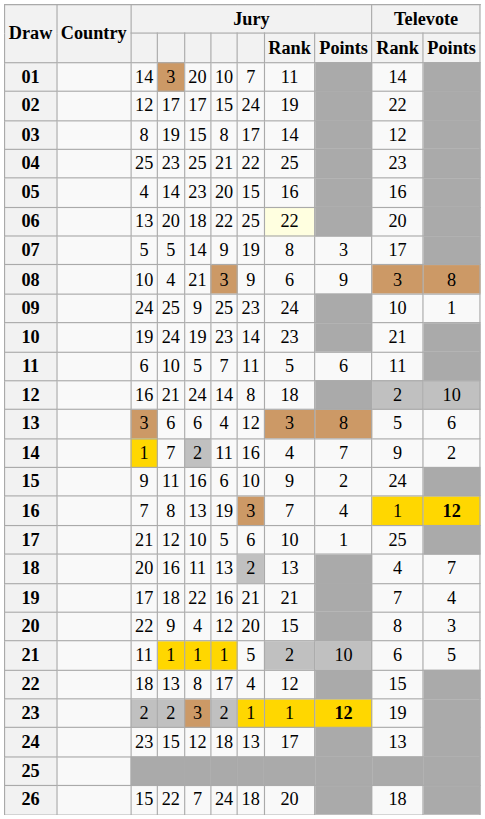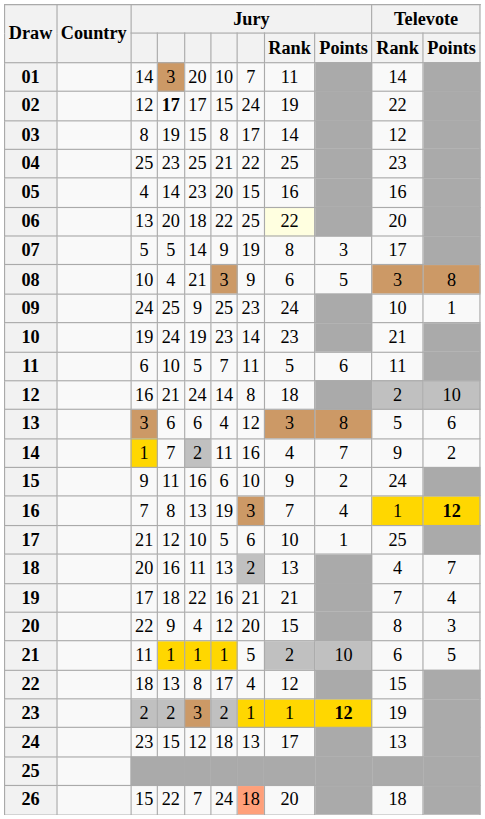 <table class="sortable wikitable collapsible plainrowheaders" style="text-align:center;">
 <tr>
 </tr>
 <tr>
 <th scope="col" rowspan="2">Draw</th>
 <th scope="col" rowspan="2">Country</th>
 <th scope="col" colspan="7">Jury</th>
 <th scope="col" colspan="2">Televote</th>
 </tr>
 <tr>
 <th scope="col"><small></small></th>
 <th scope="col"><small></small></th>
 <th scope="col"><small></small></th>
 <th scope="col"><small></small></th>
 <th scope="col"><small></small></th>
 <th scope="col">Rank</th>
 <th scope="col">Points</th>
 <th scope="col">Rank</th>
 <th scope="col">Points</th>
 </tr>
 <tr>
 <th scope="row" style="text-align:center;">01</th>
 <td style="text-align:left;"></td>
 <td>14</td>
 <td style="background:#CC9966;">3</td>
 <td>20</td>
 <td>10</td>
 <td>7</td>
 <td>11</td>
 <td style="background:#AAAAAA;"></td>
 <td>14</td>
 <td style="background:#AAAAAA;"></td>
 </tr>
 <tr>
 <th scope="row" style="text-align:center;">02</th>
 <td style="text-align:left;"></td>
 <td>12</td>
-<td>17</td>
+<td><strong>17</strong></td>
 <td>17</td>
 <td>15</td>
 <td>24</td>
 <td>19</td>
 <td style="background:#AAAAAA;"></td>
 <td>22</td>
 <td style="background:#AAAAAA;"></td>
 </tr>
 <tr>
 <th scope="row" style="text-align:center;">03</th>
 <td style="text-align:left;"></td>
 <td>8</td>
 <td>19</td>
 <td>15</td>
 <td>8</td>
 <td>17</td>
 <td>14</td>
 <td style="background:#AAAAAA;"></td>
 <td>12</td>
 <td style="background:#AAAAAA;"></td>
 </tr>
 <tr>
 <th scope="row" style="text-align:center;">04</th>
 <td style="text-align:left;"></td>
 <td>25</td>
 <td>23</td>
 <td>25</td>
 <td>21</td>
 <td>22</td>
 <td>25</td>
 <td style="background:#AAAAAA;"></td>
 <td>23</td>
 <td style="background:#AAAAAA;"></td>
 </tr>
 <tr>
 <th scope="row" style="text-align:center;">05</th>
 <td style="text-align:left;"></td>
 <td>4</td>
 <td>14</td>
 <td>23</td>
 <td>20</td>
 <td>15</td>
 <td>16</td>
 <td style="background:#AAAAAA;"></td>
 <td>16</td>
 <td style="background:#AAAAAA;"></td>
 </tr>
 <tr>
 <th scope="row" style="text-align:center;">06</th>
 <td style="text-align:left;"></td>
 <td>13</td>
 <td>20</td>
 <td>18</td>
 <td>22</td>
 <td>25</td>
 <td style="background: lightyellow;">22</td>
 <td style="background:#AAAAAA;"></td>
 <td>20</td>
 <td style="background:#AAAAAA;"></td>
 </tr>
 <tr>
 <th scope="row" style="text-align:center;">07</th>
 <td style="text-align:left;"></td>
 <td>5</td>
 <td>5</td>
 <td>14</td>
 <td>9</td>
 <td>19</td>
 <td>8</td>
 <td>3</td>
 <td>17</td>
 <td style="background:#AAAAAA;"></td>
 </tr>
 <tr>
 <th scope="row" style="text-align:center;">08</th>
 <td style="text-align:left;"></td>
 <td>10</td>
 <td>4</td>
 <td>21</td>
 <td style="background:#CC9966;">3</td>
 <td>9</td>
 <td>6</td>
-<td>9</td>
+<td>5</td>
 <td style="background:#CC9966;">3</td>
 <td style="background:#CC9966;">8</td>
 </tr>
 <tr>
 <th scope="row" style="text-align:center;">09</th>
 <td style="text-align:left;"></td>
 <td>24</td>
 <td>25</td>
 <td>9</td>
 <td>25</td>
 <td>23</td>
 <td>24</td>
 <td style="background:#AAAAAA;"></td>
 <td>10</td>
 <td>1</td>
 </tr>
 <tr>
 <th scope="row" style="text-align:center;">10</th>
 <td style="text-align:left;"></td>
 <td>19</td>
 <td>24</td>
 <td>19</td>
 <td>23</td>
 <td>14</td>
 <td>23</td>
 <td style="background:#AAAAAA;"></td>
 <td>21</td>
 <td style="background:#AAAAAA;"></td>
 </tr>
 <tr>
 <th scope="row" style="text-align:center;">11</th>
 <td style="text-align:left;"></td>
 <td>6</td>
 <td>10</td>
 <td>5</td>
 <td>7</td>
 <td>11</td>
 <td>5</td>
 <td>6</td>
 <td>11</td>
 <td style="background:#AAAAAA;"></td>
 </tr>
 <tr>
 <th scope="row" style="text-align:center;">12</th>
 <td style="text-align:left;"></td>
 <td>16</td>
 <td>21</td>
 <td>24</td>
 <td>14</td>
 <td>8</td>
 <td>18</td>
 <td style="background:#AAAAAA;"></td>
 <td style="background:silver;">2</td>
 <td style="background:silver;">10</td>
 </tr>
 <tr>
 <th scope="row" style="text-align:center;">13</th>
 <td style="text-align:left;"></td>
 <td style="background:#CC9966;">3</td>
 <td>6</td>
 <td>6</td>
 <td>4</td>
 <td>12</td>
 <td style="background:#CC9966;">3</td>
 <td style="background:#CC9966;">8</td>
 <td>5</td>
 <td>6</td>
 </tr>
 <tr>
 <th scope="row" style="text-align:center;">14</th>
 <td style="text-align:left;"></td>
 <td style="background:gold;">1</td>
 <td>7</td>
 <td style="background:silver;">2</td>
 <td>11</td>
 <td>16</td>
 <td>4</td>
 <td>7</td>
 <td>9</td>
 <td>2</td>
 </tr>
 <tr>
 <th scope="row" style="text-align:center;">15</th>
 <td style="text-align:left;"></td>
 <td>9</td>
 <td>11</td>
 <td>16</td>
 <td>6</td>
 <td>10</td>
 <td>9</td>
 <td>2</td>
 <td>24</td>
 <td style="background:#AAAAAA;"></td>
 </tr>
 <tr>
 <th scope="row" style="text-align:center;">16</th>
 <td style="text-align:left;"></td>
 <td>7</td>
 <td>8</td>
 <td>13</td>
 <td>19</td>
 <td style="background:#CC9966;">3</td>
 <td>7</td>
 <td>4</td>
 <td style="background:gold;">1</td>
 <td style="background:gold;"><strong>12</strong></td>
 </tr>
 <tr>
 <th scope="row" style="text-align:center;">17</th>
 <td style="text-align:left;"></td>
 <td>21</td>
 <td>12</td>
 <td>10</td>
 <td>5</td>
 <td>6</td>
 <td>10</td>
 <td>1</td>
 <td>25</td>
 <td style="background:#AAAAAA;"></td>
 </tr>
 <tr>
 <th scope="row" style="text-align:center;">18</th>
 <td style="text-align:left;"></td>
 <td>20</td>
 <td>16</td>
 <td>11</td>
 <td>13</td>
 <td style="background:silver;">2</td>
 <td>13</td>
 <td style="background:#AAAAAA;"></td>
 <td>4</td>
 <td>7</td>
 </tr>
 <tr>
 <th scope="row" style="text-align:center;">19</th>
 <td style="text-align:left;"></td>
 <td>17</td>
 <td>18</td>
 <td>22</td>
 <td>16</td>
 <td>21</td>
 <td>21</td>
 <td style="background:#AAAAAA;"></td>
 <td>7</td>
 <td>4</td>
 </tr>
 <tr>
 <th scope="row" style="text-align:center;">20</th>
 <td style="text-align:left;"></td>
 <td>22</td>
 <td>9</td>
 <td>4</td>
 <td>12</td>
 <td>20</td>
 <td>15</td>
 <td style="background:#AAAAAA;"></td>
 <td>8</td>
 <td>3</td>
 </tr>
 <tr>
 <th scope="row" style="text-align:center;">21</th>
 <td style="text-align:left;"></td>
 <td>11</td>
 <td style="background:gold;">1</td>
 <td style="background:gold;">1</td>
 <td style="background:gold;">1</td>
 <td>5</td>
 <td style="background:silver;">2</td>
 <td style="background:silver;">10</td>
 <td>6</td>
 <td>5</td>
 </tr>
 <tr>
 <th scope="row" style="text-align:center;">22</th>
 <td style="text-align:left;"></td>
 <td>18</td>
 <td>13</td>
 <td>8</td>
 <td>17</td>
 <td>4</td>
 <td>12</td>
 <td style="background:#AAAAAA;"></td>
 <td>15</td>
 <td style="background:#AAAAAA;"></td>
 </tr>
 <tr>
 <th scope="row" style="text-align:center;">23</th>
 <td style="text-align:left;"></td>
 <td style="background:silver;">2</td>
 <td style="background:silver;">2</td>
 <td style="background:#CC9966;">3</td>
 <td style="background:silver;">2</td>
 <td style="background:gold;">1</td>
 <td style="background:gold;">1</td>
 <td style="background:gold;"><strong>12</strong></td>
 <td>19</td>
 <td style="background:#AAAAAA;"></td>
 </tr>
 <tr>
 <th scope="row" style="text-align:center;">24</th>
 <td style="text-align:left;"></td>
 <td>23</td>
 <td>15</td>
 <td>12</td>
 <td>18</td>
 <td>13</td>
 <td>17</td>
 <td style="background:#AAAAAA;"></td>
 <td>13</td>
 <td style="background:#AAAAAA;"></td>
 </tr>
 <tr class="sortbottom">
 <th scope="row" style="text-align:center;">25</th>
 <td style="text-align:left;"></td>
 <td style="background:#AAAAAA;"></td>
 <td style="background:#AAAAAA;"></td>
 <td style="background:#AAAAAA;"></td>
 <td style="background:#AAAAAA;"></td>
 <td style="background:#AAAAAA;"></td>
 <td style="background:#AAAAAA;"></td>
 <td style="background:#AAAAAA;"></td>
 <td style="background:#AAAAAA;"></td>
 <td style="background:#AAAAAA;"></td>
 </tr>
 <tr>
 <th scope="row" style="text-align:center;">26</th>
 <td style="text-align:left;"></td>
 <td>15</td>
 <td>22</td>
 <td>7</td>
 <td>24</td>
-<td>18</td>
+<td style="background: lightsalmon;">18</td>
 <td>20</td>
 <td style="background:#AAAAAA;"></td>
 <td>18</td>
 <td style="background:#AAAAAA;"></td>
 </tr>
 </table>
